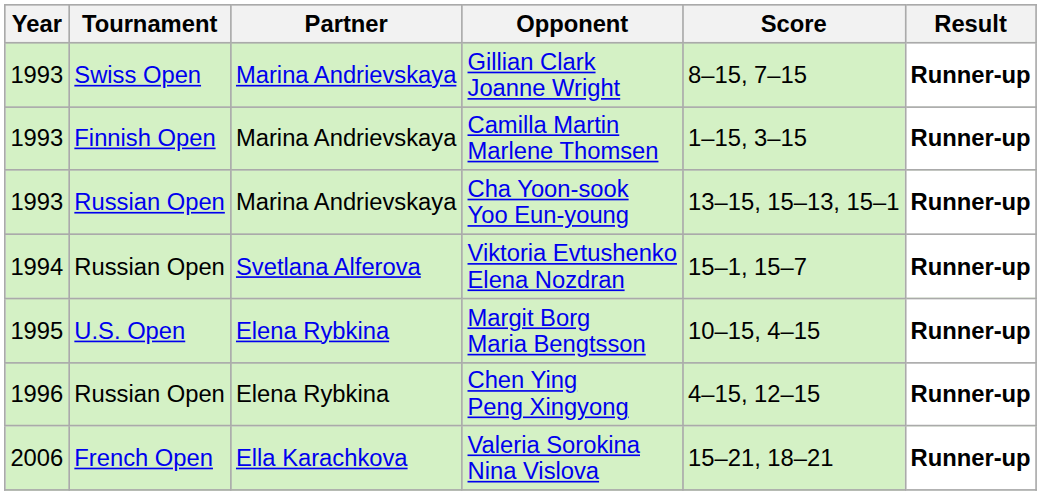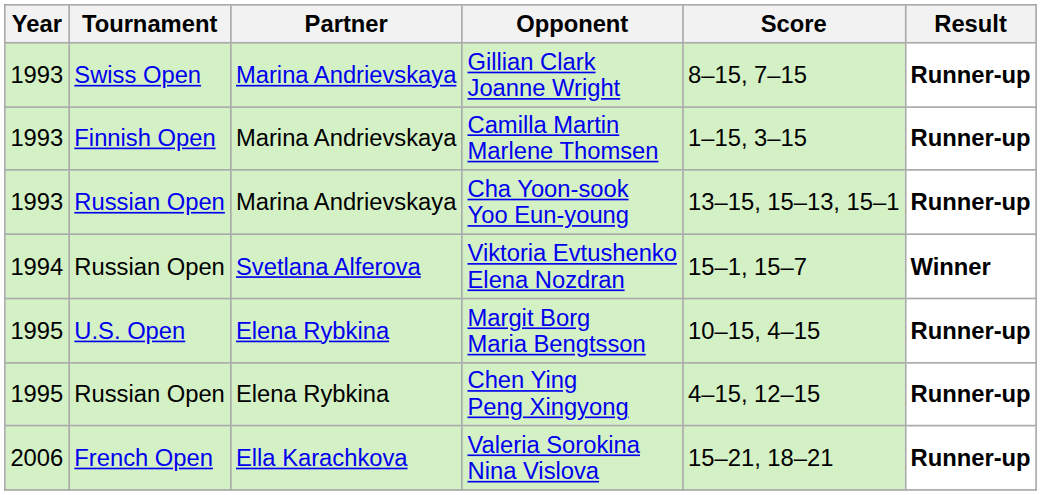 <table class="sortable wikitable" style="font-size: 90%;">
 <tr>
 <th>Year</th>
 <th>Tournament</th>
 <th>Partner</th>
 <th>Opponent</th>
 <th>Score</th>
 <th>Result</th>
 </tr>
 <tr style="background:#D4F1C5">
 <td align="center">1993</td>
 <td align="left"><a href='#'>Swiss Open</a></td>
 <td align="left"> <a href='#'>Marina Andrievskaya</a></td>
 <td align="left"> <a href='#'>Gillian Clark</a><br> <a href='#'>Joanne Wright</a></td>
 <td align="left">8–15, 7–15</td>
 <td style="text-align:left; background:white"> <strong>Runner-up</strong></td>
 </tr>
 <tr style="background:#D4F1C5">
 <td align="center">1993</td>
 <td align="left"><a href='#'>Finnish Open</a></td>
 <td align="left"> Marina Andrievskaya</td>
 <td align="left"> <a href='#'>Camilla Martin</a><br> <a href='#'>Marlene Thomsen</a></td>
 <td align="left">1–15, 3–15</td>
 <td style="text-align:left; background:white"> <strong>Runner-up</strong></td>
 </tr>
 <tr style="background:#D4F1C5">
 <td align="center">1993</td>
 <td align="left"><a href='#'>Russian Open</a></td>
 <td align="left"> Marina Andrievskaya</td>
 <td align="left"> <a href='#'>Cha Yoon-sook</a><br> <a href='#'>Yoo Eun-young</a></td>
 <td align="left">13–15, 15–13, 15–1</td>
 <td style="text-align:left; background:white"> <strong>Runner-up</strong></td>
 </tr>
 <tr style="background:#D4F1C5">
 <td align="center">1994</td>
 <td align="left">Russian Open</td>
 <td align="left"> <a href='#'>Svetlana Alferova</a></td>
 <td align="left"> <a href='#'>Viktoria Evtushenko</a><br> <a href='#'>Elena Nozdran</a></td>
 <td align="left">15–1, 15–7</td>
-<td style="text-align:left; background:white"> <strong>Runner-up</strong></td>
+<td style="text-align:left; background:white"> <strong>Winner</strong></td>
 </tr>
 <tr style="background:#D4F1C5">
 <td align="center">1995</td>
 <td align="left"><a href='#'>U.S. Open</a></td>
 <td align="left"> <a href='#'>Elena Rybkina</a></td>
 <td align="left"> <a href='#'>Margit Borg</a><br> <a href='#'>Maria Bengtsson</a></td>
 <td align="left">10–15, 4–15</td>
 <td style="text-align:left; background:white"> <strong>Runner-up</strong></td>
 </tr>
 <tr style="background:#D4F1C5">
-<td align="center">1996</td>
+<td align="center">1995</td>
 <td align="left">Russian Open</td>
 <td align="left"> Elena Rybkina</td>
 <td align="left"> <a href='#'>Chen Ying</a><br> <a href='#'>Peng Xingyong</a></td>
 <td align="left">4–15, 12–15</td>
 <td style="text-align:left; background:white"> <strong>Runner-up</strong></td>
 </tr>
 <tr style="background:#D4F1C5">
 <td align="center">2006</td>
 <td align="left"><a href='#'>French Open</a></td>
 <td align="left"> <a href='#'>Ella Karachkova</a></td>
 <td align="left"> <a href='#'>Valeria Sorokina</a><br> <a href='#'>Nina Vislova</a></td>
 <td align="left">15–21, 18–21</td>
 <td style="text-align:left; background:white"> <strong>Runner-up</strong></td>
 </tr>
 </table>
